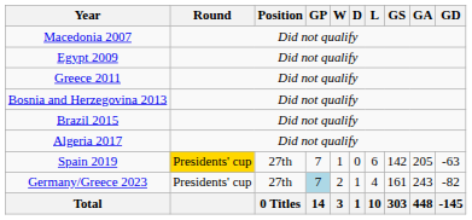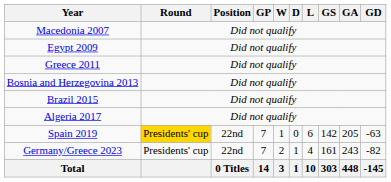 <table class="wikitable" style="text-align: center;">
 <tr>
 <th>Year</th>
 <th>Round</th>
 <th>Position</th>
 <th>GP</th>
 <th>W</th>
 <th>D</th>
 <th>L</th>
 <th>GS</th>
 <th>GA</th>
 <th>GD</th>
 </tr>
 <tr>
 <td><a href='#'>Macedonia 2007</a></td>
 <td colspan="9"><em>Did not qualify</em></td>
 </tr>
 <tr>
 <td><a href='#'>Egypt 2009</a></td>
 <td colspan="9"><em>Did not qualify</em></td>
 </tr>
 <tr>
 <td><a href='#'>Greece 2011</a></td>
 <td colspan="9"><em>Did not qualify</em></td>
 </tr>
 <tr>
 <td><a href='#'>Bosnia and Herzegovina 2013</a></td>
 <td colspan="9"><em>Did not qualify</em></td>
 </tr>
 <tr>
 <td><a href='#'>Brazil 2015</a></td>
 <td colspan="9"><em>Did not qualify</em></td>
 </tr>
 <tr>
 <td><a href='#'>Algeria 2017</a></td>
 <td colspan="9"><em>Did not qualify</em></td>
 </tr>
 <tr>
 <td><a href='#'>Spain 2019</a></td>
 <td style="background: gold;">Presidents' cup</td>
-<td>27th</td>
+<td>22nd</td>
 <td>7</td>
 <td>1</td>
 <td>0</td>
 <td>6</td>
 <td>142</td>
 <td>205</td>
 <td>-63</td>
 </tr>
 <tr>
 <td><a href='#'>Germany/Greece 2023</a></td>
 <td>Presidents' cup</td>
-<td>27th</td>
-<td style="background: lightblue;">7</td>
+<td>22nd</td>
+<td>7</td>
 <td>2</td>
 <td>1</td>
 <td>4</td>
 <td>161</td>
 <td>243</td>
 <td>-82</td>
 </tr>
 <tr>
 <th>Total</th>
 <th></th>
 <th>0 Titles</th>
 <th>14</th>
 <th>3</th>
 <th>1</th>
 <th>10</th>
 <th>303</th>
 <th>448</th>
 <th>-145</th>
 </tr>
 </table>
